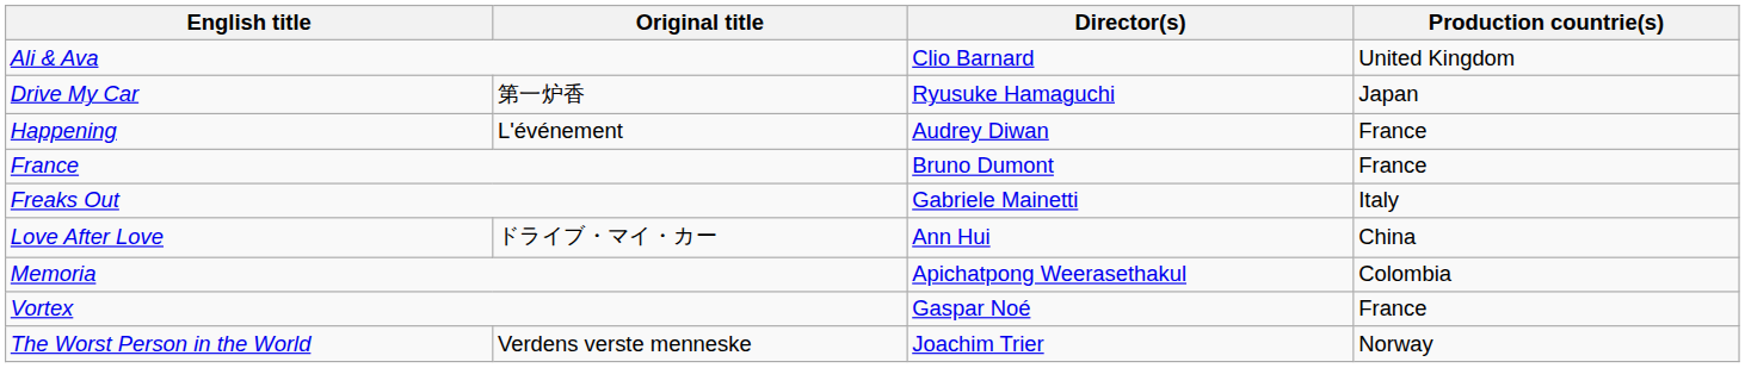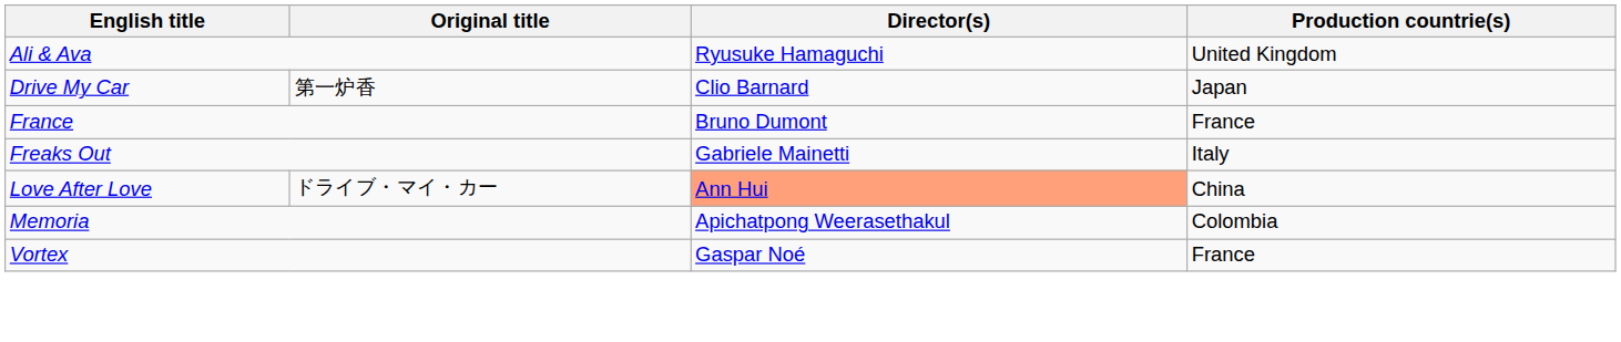 <table class="sortable wikitable" style="width:100%; margin-bottom:4px" cellpadding="5">
 <tr>
 <th scope="col">English title</th>
 <th scope="col">Original title</th>
 <th scope="col">Director(s)</th>
 <th scope="col">Production countrie(s)</th>
 </tr>
 <tr>
 <td colspan=2><em><a href='#'>Ali & Ava</a></em></td>
-<td><a href='#'>Clio Barnard</a></td>
+<td><a href='#'>Ryusuke Hamaguchi</a></td>
 <td>United Kingdom</td>
 </tr>
 <tr>
 <td><em><a href='#'>Drive My Car</a></em></td>
 <td>第一炉香</td>
-<td><a href='#'>Ryusuke Hamaguchi</a></td>
+<td><a href='#'>Clio Barnard</a></td>
 <td>Japan</td>
-</tr>
-<tr>
-<td><em><a href='#'>Happening</a></em></td>
-<td>L'événement</td>
-<td><a href='#'>Audrey Diwan</a></td>
-<td>France</td>
 </tr>
 <tr>
 <td colspan=2><em><a href='#'>France</a></em></td>
 <td><a href='#'>Bruno Dumont</a></td>
 <td>France</td>
 </tr>
 <tr>
 <td colspan=2><em><a href='#'>Freaks Out</a></em></td>
 <td><a href='#'>Gabriele Mainetti</a></td>
 <td>Italy</td>
 </tr>
 <tr>
 <td><em><a href='#'>Love After Love</a></em></td>
 <td>ドライブ・マイ・カー</td>
-<td><a href='#'>Ann Hui</a></td>
+<td style="background: lightsalmon;"><a href='#'>Ann Hui</a></td>
 <td>China</td>
 </tr>
 <tr>
 <td colspan=2><em><a href='#'>Memoria</a></em></td>
 <td><a href='#'>Apichatpong Weerasethakul</a></td>
 <td>Colombia</td>
 </tr>
 <tr>
 <td colspan=2><em><a href='#'>Vortex</a></em></td>
 <td><a href='#'>Gaspar Noé</a></td>
 <td>France</td>
 </tr>
-<tr>
-<td><em><a href='#'>The Worst Person in the World</a></em></td>
-<td>Verdens verste menneske</td>
-<td><a href='#'>Joachim Trier</a></td>
-<td>Norway</td>
-</tr>
 </table>
